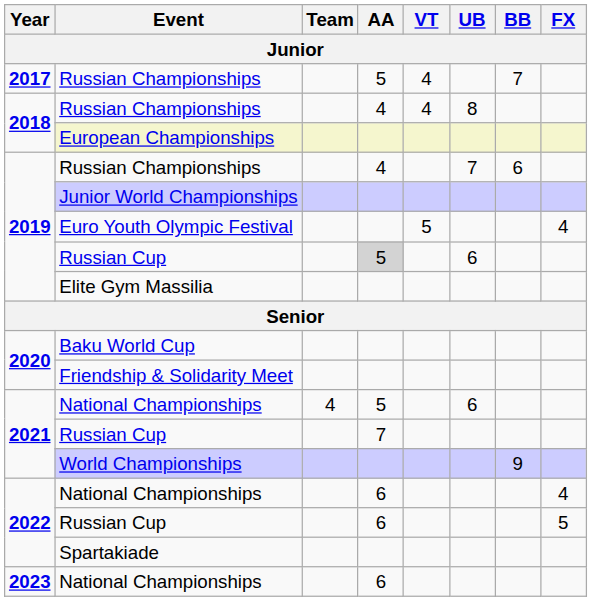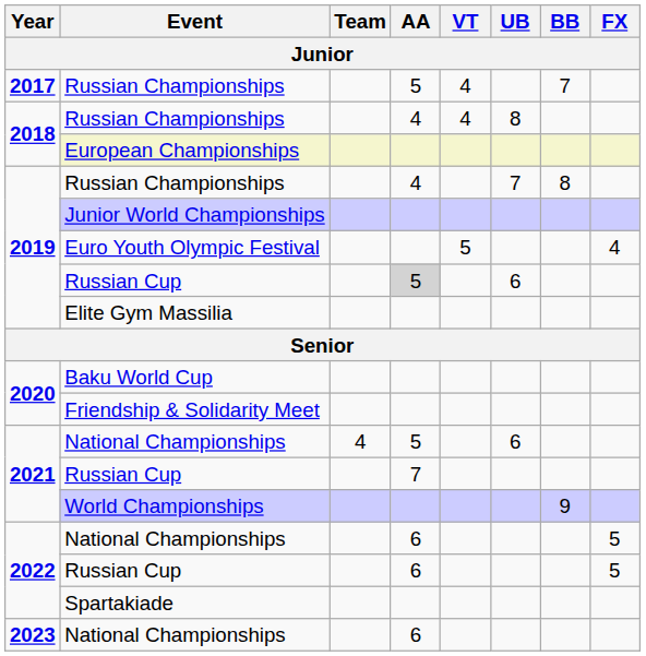 <table class="wikitable" style="text-align:center; font-size:95%;">
 <tr>
 <th align="center">Year</th>
 <th align="center">Event</th>
 <th style="width:30px;">Team</th>
 <th style="width:30px;">AA</th>
 <th style="width:30px;"><a href='#'>VT</a></th>
 <th style="width:30px;"><a href='#'>UB</a></th>
 <th style="width:30px;"><a href='#'>BB</a></th>
 <th style="width:30px;"><a href='#'>FX</a></th>
 </tr>
 <tr>
 <th colspan="8"><strong>Junior</strong></th>
 </tr>
 <tr>
 <td rowspan="1"><strong><a href='#'>2017</a></strong></td>
 <td align=left><a href='#'>Russian Championships</a></td>
 <td></td>
 <td>5</td>
 <td>4</td>
 <td></td>
 <td>7</td>
 <td></td>
 </tr>
 <tr>
 <td rowspan="2"><strong><a href='#'>2018</a></strong></td>
 <td align=left><a href='#'>Russian Championships</a></td>
 <td></td>
 <td>4</td>
 <td>4</td>
 <td>8</td>
 <td></td>
 <td></td>
 </tr>
 <tr bgcolor=#F5F6CE>
 <td align=left><a href='#'>European Championships</a></td>
 <td></td>
 <td></td>
 <td></td>
 <td></td>
 <td></td>
 <td></td>
 </tr>
 <tr>
 <td rowspan="5"><strong><a href='#'>2019</a></strong></td>
 <td align=left>Russian Championships</td>
 <td></td>
 <td>4</td>
 <td></td>
 <td>7</td>
-<td>6</td>
+<td>8</td>
 <td></td>
 </tr>
 <tr style="background:#ccf;">
 <td align=left><a href='#'>Junior World Championships</a></td>
 <td></td>
 <td></td>
 <td></td>
 <td></td>
 <td></td>
 <td></td>
 </tr>
 <tr>
 <td align=left><a href='#'>Euro Youth Olympic Festival</a></td>
 <td></td>
 <td></td>
 <td>5</td>
 <td></td>
 <td></td>
 <td>4</td>
 </tr>
 <tr>
 <td align=left><a href='#'>Russian Cup</a></td>
 <td></td>
 <td style="background: lightgrey;">5</td>
 <td></td>
 <td>6</td>
 <td></td>
 <td></td>
 </tr>
 <tr>
 <td align=left>Elite Gym Massilia</td>
 <td></td>
 <td></td>
 <td></td>
 <td></td>
 <td></td>
 <td></td>
 </tr>
 <tr>
 <th colspan="8"><strong>Senior</strong></th>
 </tr>
 <tr>
 <td rowspan="2"><strong><a href='#'>2020</a></strong></td>
 <td align=left><a href='#'>Baku World Cup</a></td>
 <td></td>
 <td></td>
 <td></td>
 <td></td>
 <td></td>
 <td></td>
 </tr>
 <tr>
 <td align=left><a href='#'>Friendship & Solidarity Meet</a></td>
 <td></td>
 <td></td>
 <td></td>
 <td></td>
 <td></td>
 <td></td>
 </tr>
 <tr>
 <td rowspan="3"><strong><a href='#'>2021</a></strong></td>
 <td align=left><a href='#'>National Championships</a></td>
 <td>4</td>
 <td>5</td>
 <td></td>
 <td>6</td>
 <td></td>
 <td></td>
 </tr>
 <tr>
 <td align=left><a href='#'>Russian Cup</a></td>
 <td></td>
 <td>7</td>
 <td></td>
 <td></td>
 <td></td>
 <td></td>
 </tr>
 <tr bgcolor=#CCCCFF>
 <td align=left><a href='#'>World Championships</a></td>
 <td></td>
 <td></td>
 <td></td>
 <td></td>
 <td>9</td>
 <td></td>
 </tr>
 <tr>
 <td rowspan="3"><strong><a href='#'>2022</a></strong></td>
 <td align=left>National Championships</td>
 <td></td>
 <td>6</td>
 <td></td>
 <td></td>
 <td></td>
-<td>4</td>
+<td>5</td>
 </tr>
 <tr>
 <td align=left>Russian Cup</td>
 <td></td>
 <td>6</td>
 <td></td>
 <td></td>
 <td></td>
 <td>5</td>
 </tr>
 <tr>
 <td align=left>Spartakiade</td>
 <td></td>
 <td></td>
 <td></td>
 <td></td>
 <td></td>
 <td></td>
 </tr>
 <tr>
 <td rowspan="1"><strong><a href='#'>2023</a></strong></td>
 <td align=left>National Championships</td>
 <td></td>
 <td>6</td>
 <td></td>
 <td></td>
 <td></td>
 <td></td>
 </tr>
 </table>
